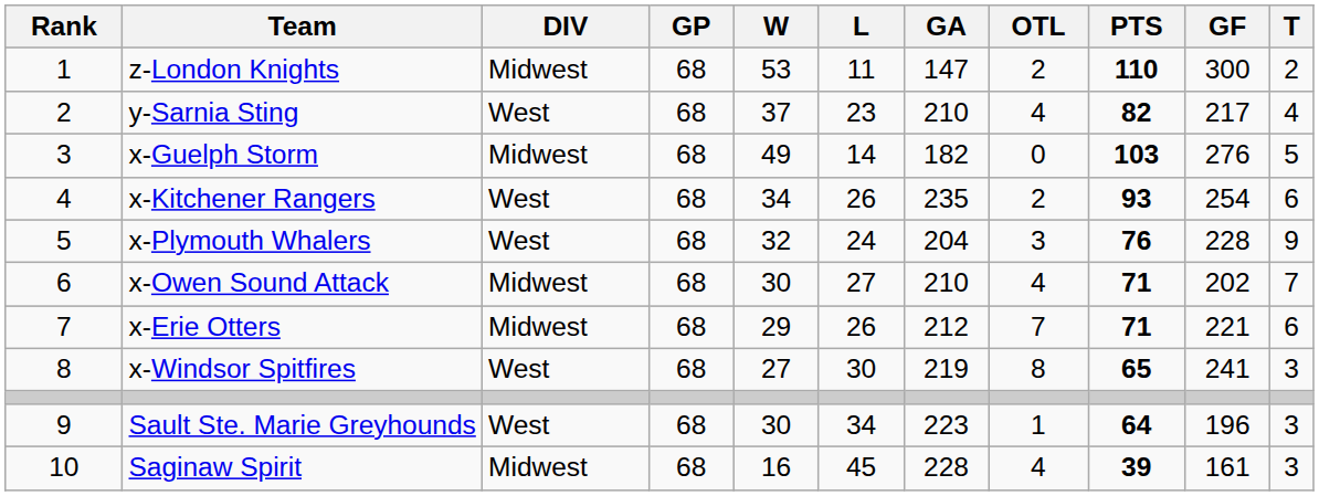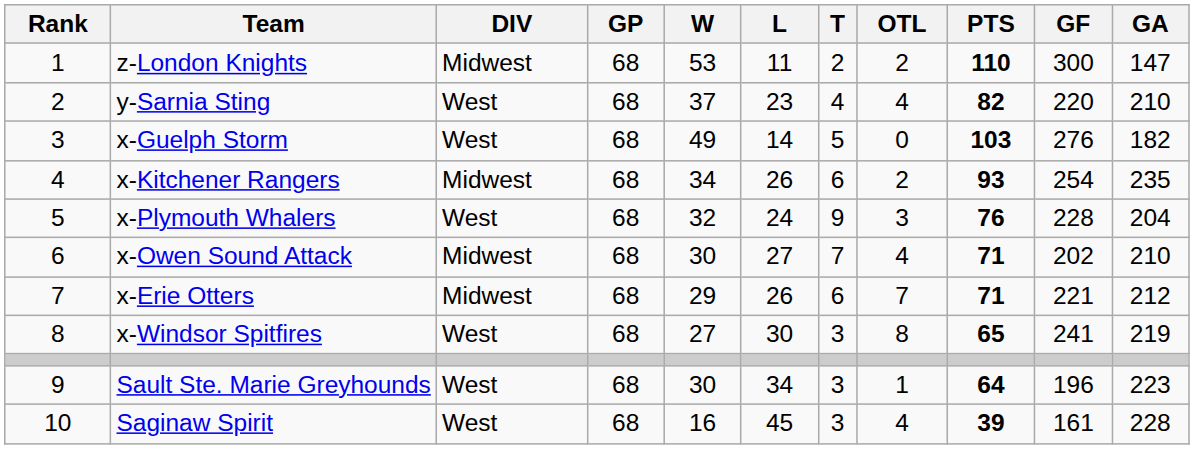 <table class="wikitable sortable" style="text-align:center">
 <tr>
 <th>Rank</th>
 <th width="27.5%">Team</th>
 <th>DIV</th>
 <th width="6.5%">GP</th>
 <th width="6.5%">W</th>
 <th width="6.5%">L</th>
-<th width="6.5%">GA</th>
+<th>T</th>
 <th>OTL</th>
 <th>PTS</th>
 <th width="6.5%">GF</th>
-<th>T</th>
+<th width="6.5%">GA</th>
 </tr>
 <tr>
 <td>1</td>
 <td align=left>z-<a href='#'>London Knights</a></td>
 <td align=left>Midwest</td>
 <td>68</td>
 <td>53</td>
 <td>11</td>
-<td>147</td>
+<td>2</td>
 <td>2</td>
 <td><strong>110</strong></td>
 <td>300</td>
-<td>2</td>
+<td>147</td>
 </tr>
 <tr>
 <td>2</td>
 <td align=left>y-<a href='#'>Sarnia Sting</a></td>
 <td align=left>West</td>
 <td>68</td>
 <td>37</td>
 <td>23</td>
-<td>210</td>
+<td>4</td>
 <td>4</td>
 <td><strong>82</strong></td>
-<td>217</td>
-<td>4</td>
+<td>220</td>
+<td>210</td>
 </tr>
 <tr>
 <td>3</td>
 <td align=left>x-<a href='#'>Guelph Storm</a></td>
-<td align=left>Midwest</td>
+<td align=left>West</td>
 <td>68</td>
 <td>49</td>
 <td>14</td>
-<td>182</td>
+<td>5</td>
 <td>0</td>
 <td><strong>103</strong></td>
 <td>276</td>
-<td>5</td>
+<td>182</td>
 </tr>
 <tr>
 <td>4</td>
 <td align=left>x-<a href='#'>Kitchener Rangers</a></td>
-<td align=left>West</td>
+<td align=left>Midwest</td>
 <td>68</td>
 <td>34</td>
 <td>26</td>
-<td>235</td>
+<td>6</td>
 <td>2</td>
 <td><strong>93</strong></td>
 <td>254</td>
-<td>6</td>
+<td>235</td>
 </tr>
 <tr>
 <td>5</td>
 <td align=left>x-<a href='#'>Plymouth Whalers</a></td>
 <td align=left>West</td>
 <td>68</td>
 <td>32</td>
 <td>24</td>
-<td>204</td>
+<td>9</td>
 <td>3</td>
 <td><strong>76</strong></td>
 <td>228</td>
-<td>9</td>
+<td>204</td>
 </tr>
 <tr>
 <td>6</td>
 <td align=left>x-<a href='#'>Owen Sound Attack</a></td>
 <td align=left>Midwest</td>
 <td>68</td>
 <td>30</td>
 <td>27</td>
-<td>210</td>
+<td>7</td>
 <td>4</td>
 <td><strong>71</strong></td>
 <td>202</td>
-<td>7</td>
+<td>210</td>
 </tr>
 <tr>
 <td>7</td>
 <td align=left>x-<a href='#'>Erie Otters</a></td>
 <td align=left>Midwest</td>
 <td>68</td>
 <td>29</td>
 <td>26</td>
-<td>212</td>
+<td>6</td>
 <td>7</td>
 <td><strong>71</strong></td>
 <td>221</td>
-<td>6</td>
+<td>212</td>
 </tr>
 <tr>
 <td>8</td>
 <td align=left>x-<a href='#'>Windsor Spitfires</a></td>
 <td align=left>West</td>
 <td>68</td>
 <td>27</td>
 <td>30</td>
-<td>219</td>
+<td>3</td>
 <td>8</td>
 <td><strong>65</strong></td>
 <td>241</td>
-<td>3</td>
+<td>219</td>
 </tr>
 <tr style="background-color:#cccccc;">
 <td></td>
 <td></td>
 <td></td>
 <td></td>
 <td></td>
 <td></td>
 <td></td>
 <td></td>
 <td></td>
 <td></td>
 <td></td>
 </tr>
 <tr>
 <td>9</td>
 <td align=left><a href='#'>Sault Ste. Marie Greyhounds</a></td>
 <td align=left>West</td>
 <td>68</td>
 <td>30</td>
 <td>34</td>
-<td>223</td>
+<td>3</td>
 <td>1</td>
 <td><strong>64</strong></td>
 <td>196</td>
-<td>3</td>
+<td>223</td>
 </tr>
 <tr>
 <td>10</td>
 <td align=left><a href='#'>Saginaw Spirit</a></td>
-<td align=left>Midwest</td>
+<td align=left>West</td>
 <td>68</td>
 <td>16</td>
 <td>45</td>
-<td>228</td>
+<td>3</td>
 <td>4</td>
 <td><strong>39</strong></td>
 <td>161</td>
-<td>3</td>
+<td>228</td>
 </tr>
 </table>
